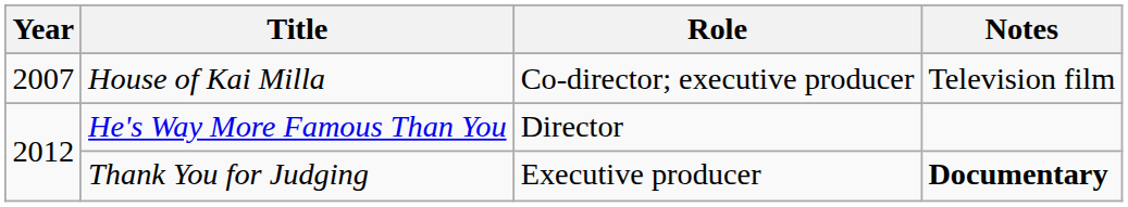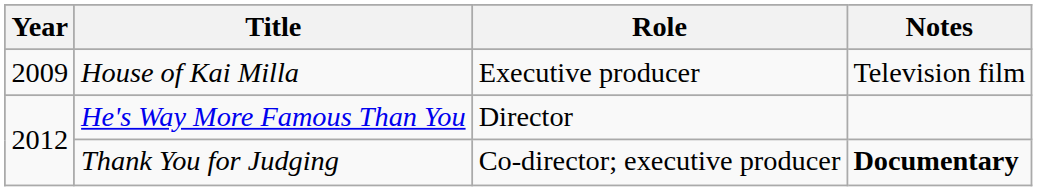 <table class="wikitable sortable">
 <tr>
 <th>Year</th>
 <th>Title</th>
 <th>Role</th>
 <th>Notes</th>
 </tr>
 <tr>
-<td>2007</td>
+<td>2009</td>
 <td><em>House of Kai Milla</em></td>
-<td>Co-director; executive producer</td>
+<td>Executive producer</td>
 <td>Television film</td>
 </tr>
 <tr>
 <td rowspan="2">2012</td>
 <td><em><a href='#'>He's Way More Famous Than You</a></em></td>
 <td>Director</td>
 <td></td>
 </tr>
 <tr>
 <td><em>Thank You for Judging</em></td>
-<td>Executive producer</td>
+<td>Co-director; executive producer</td>
 <td><strong>Documentary</strong></td>
 </tr>
 </table>
